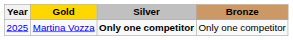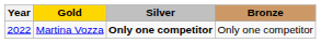 <table class="wikitable">
 <tr>
 <th>Year</th>
 <td align=center bgcolor=gold><strong>Gold</strong></td>
 <td align=center bgcolor=silver><strong>Silver</strong></td>
 <td align=center bgcolor=cc9966><strong>Bronze</strong></td>
 </tr>
 <tr>
-<td><a href='#'>2025</a></td>
+<td><a href='#'>2022</a></td>
 <td> <a href='#'>Martina Vozza</a></td>
 <td><strong>Only one competitor</strong></td>
 <td>Only one competitor</td>
 </tr>
 </table>
